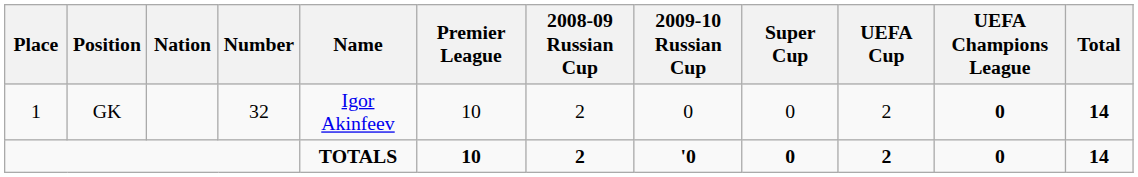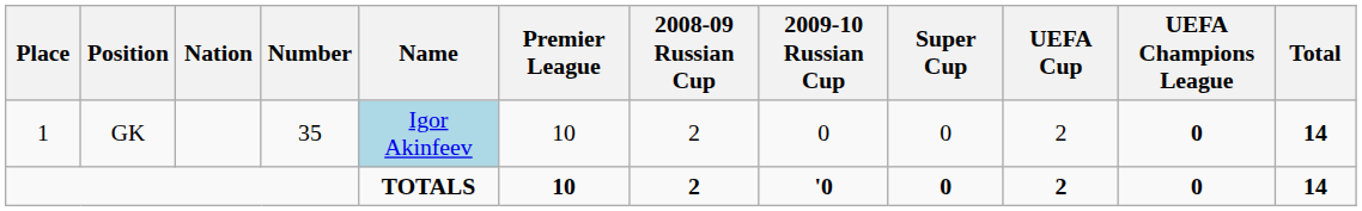 <table class="wikitable" style="font-size: 95%; text-align: center;">
 <tr>
 <th width=60>Place</th>
 <th width=60>Position</th>
 <th width=60>Nation</th>
 <th width=60>Number</th>
 <th width=150>Name</th>
 <th width=150>Premier League</th>
 <th width=150>2008-09 Russian Cup</th>
 <th width=150>2009-10 Russian Cup</th>
 <th width=150>Super Cup</th>
 <th width=150>UEFA Cup</th>
 <th width=150>UEFA Champions League</th>
 <th width=80><strong>Total</strong></th>
 </tr>
 <tr>
 <td>1</td>
 <td>GK</td>
 <td></td>
-<td>32</td>
-<td><a href='#'>Igor Akinfeev</a></td>
+<td>35</td>
+<td style="background: lightblue;"><a href='#'>Igor Akinfeev</a></td>
 <td>10</td>
 <td>2</td>
 <td>0</td>
 <td>0</td>
 <td>2</td>
 <td><strong>0</strong></td>
 <td><strong>14</strong></td>
 </tr>
 <tr>
 <td colspan="4"></td>
 <td><strong>TOTALS</strong></td>
 <td><strong>10</strong></td>
 <td><strong>2</strong></td>
 <td><strong>'0</strong></td>
 <td><strong>0</strong></td>
 <td><strong>2</strong></td>
 <td><strong>0</strong></td>
 <td><strong>14</strong></td>
 </tr>
 </table>
